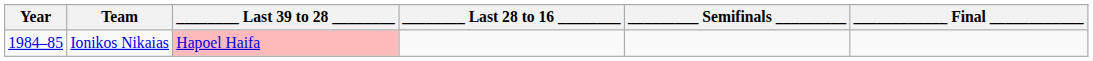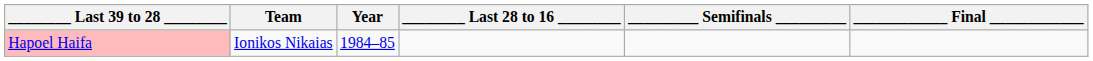 <table class="wikitable" style="font-size:85%">
 <tr>
+<th>________ Last 39 to 28 ________</th>
+<th>Team</th>
 <th>Year</th>
-<th>Team</th>
-<th>________ Last 39 to 28 ________</th>
 <th>________ Last 28 to 16 ________</th>
 <th>_________ Semifinals _________</th>
 <th>____________ Final ____________</th>
 </tr>
 <tr>
+<td bgcolor=#FFBBBB> <a href='#'>Hapoel Haifa</a></td>
+<td><a href='#'>Ionikos Nikaias</a></td>
 <td><a href='#'>1984–85</a></td>
-<td><a href='#'>Ionikos Nikaias</a></td>
-<td bgcolor=#FFBBBB> <a href='#'>Hapoel Haifa</a></td>
 <td></td>
 <td></td>
 <td></td>
 </tr>
 </table>
